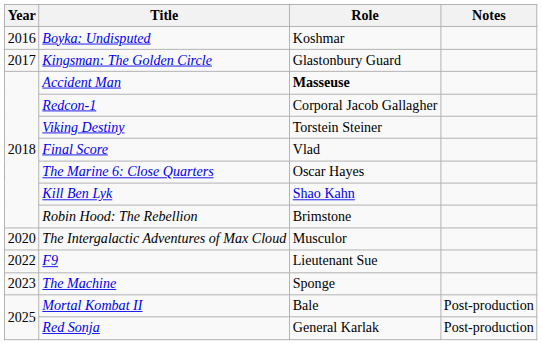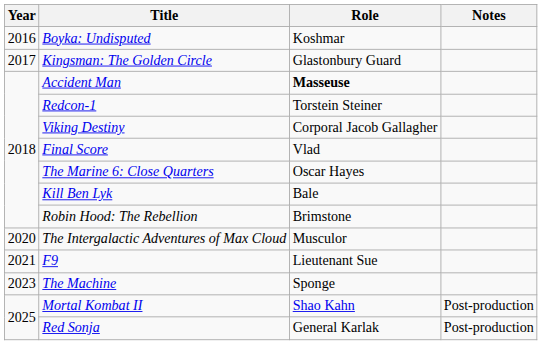 <table class="wikitable sortable">
 <tr>
 <th>Year</th>
 <th>Title</th>
 <th>Role</th>
 <th>Notes</th>
 </tr>
 <tr>
 <td>2016</td>
 <td><em><a href='#'>Boyka: Undisputed</a></em></td>
 <td>Koshmar</td>
 <td></td>
 </tr>
 <tr>
 <td>2017</td>
 <td><em><a href='#'>Kingsman: The Golden Circle</a></em></td>
 <td>Glastonbury Guard</td>
 <td></td>
 </tr>
 <tr>
 <td rowspan="7">2018</td>
 <td><em><a href='#'>Accident Man</a></em></td>
 <td><strong>Masseuse</strong></td>
 <td></td>
 </tr>
 <tr>
 <td><em><a href='#'>Redcon-1</a></em></td>
-<td>Corporal Jacob Gallagher</td>
+<td>Torstein Steiner</td>
 <td></td>
 </tr>
 <tr>
 <td><em><a href='#'>Viking Destiny</a></em></td>
-<td>Torstein Steiner</td>
+<td>Corporal Jacob Gallagher</td>
 <td></td>
 </tr>
 <tr>
 <td><em><a href='#'>Final Score</a></em></td>
 <td>Vlad</td>
 <td></td>
 </tr>
 <tr>
 <td><em><a href='#'>The Marine 6: Close Quarters</a></em></td>
 <td>Oscar Hayes</td>
 <td></td>
 </tr>
 <tr>
 <td><em><a href='#'>Kill Ben Lyk</a></em></td>
-<td><a href='#'>Shao Kahn</a></td>
+<td>Bale</td>
 <td></td>
 </tr>
 <tr>
 <td><em>Robin Hood: The Rebellion</em></td>
 <td>Brimstone</td>
 <td></td>
 </tr>
 <tr>
 <td>2020</td>
 <td><em>The Intergalactic Adventures of Max Cloud</em></td>
 <td>Musculor</td>
 <td></td>
 </tr>
 <tr>
-<td>2022</td>
+<td>2021</td>
 <td><em><a href='#'>F9</a></em></td>
 <td>Lieutenant Sue</td>
 <td></td>
 </tr>
 <tr>
 <td>2023</td>
 <td><em><a href='#'>The Machine</a></em></td>
 <td>Sponge</td>
 <td></td>
 </tr>
 <tr>
 <td rowspan="2">2025</td>
 <td><em><a href='#'>Mortal Kombat II</a></em></td>
-<td>Bale</td>
+<td><a href='#'>Shao Kahn</a></td>
 <td>Post-production</td>
 </tr>
 <tr>
 <td><em><a href='#'>Red Sonja</a></em></td>
 <td>General Karlak</td>
 <td>Post-production</td>
 </tr>
 </table>
